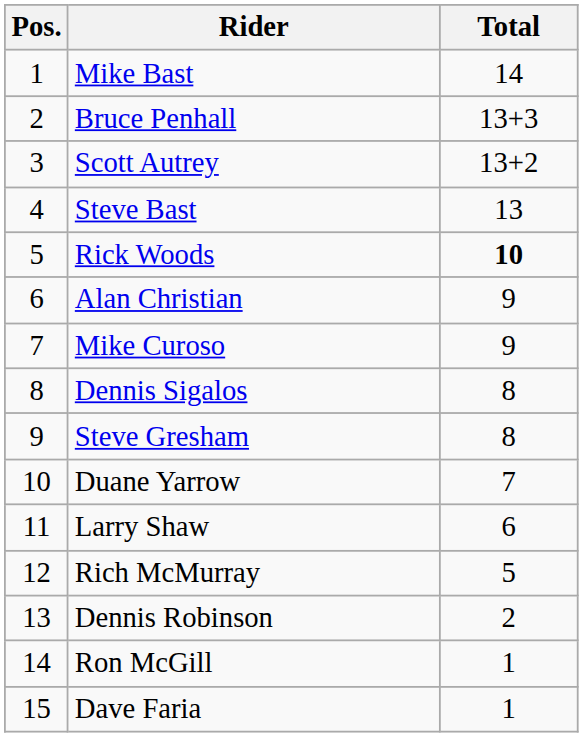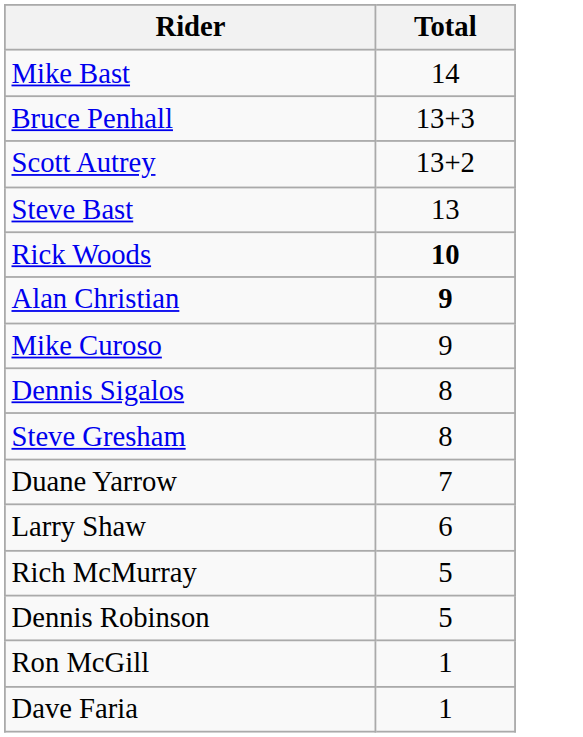 <table class=wikitable>
 <tr>
-<th width=25px>Pos.</th>
 <th width=200px>Rider</th>
 <th width=70px>Total</th>
 </tr>
 <tr align=center >
-<td>1</td>
 <td align=left><a href='#'>Mike Bast</a></td>
 <td>14</td>
 </tr>
 <tr align=center >
-<td>2</td>
 <td align=left><a href='#'>Bruce Penhall</a></td>
 <td>13+3</td>
 </tr>
 <tr align=center>
-<td>3</td>
 <td align=left><a href='#'>Scott Autrey</a></td>
 <td>13+2</td>
 </tr>
 <tr align=center>
-<td>4</td>
 <td align=left><a href='#'>Steve Bast</a></td>
 <td>13</td>
 </tr>
 <tr align=center>
-<td>5</td>
 <td align=left><a href='#'>Rick Woods</a></td>
 <td><strong>10</strong></td>
 </tr>
 <tr align=center>
-<td>6</td>
 <td align=left><a href='#'>Alan Christian</a></td>
-<td>9</td>
+<td><strong>9</strong></td>
 </tr>
 <tr align=center>
-<td>7</td>
 <td align=left><a href='#'>Mike Curoso</a></td>
 <td>9</td>
 </tr>
 <tr align=center>
-<td>8</td>
 <td align=left><a href='#'>Dennis Sigalos</a></td>
 <td>8</td>
 </tr>
 <tr align=center>
-<td>9</td>
 <td align=left><a href='#'>Steve Gresham</a></td>
 <td>8</td>
 </tr>
 <tr align=center>
-<td>10</td>
 <td align=left>Duane Yarrow</td>
 <td>7</td>
 </tr>
 <tr align=center>
-<td>11</td>
 <td align=left>Larry Shaw</td>
 <td>6</td>
 </tr>
 <tr align=center>
-<td>12</td>
 <td align=left>Rich McMurray</td>
 <td>5</td>
 </tr>
 <tr align=center>
-<td>13</td>
 <td align=left>Dennis Robinson</td>
-<td>2</td>
+<td>5</td>
 </tr>
 <tr align=center>
-<td>14</td>
 <td align=left>Ron McGill</td>
 <td>1</td>
 </tr>
 <tr align=center>
-<td>15</td>
 <td align=left>Dave Faria</td>
 <td>1</td>
 </tr>
 </table>
